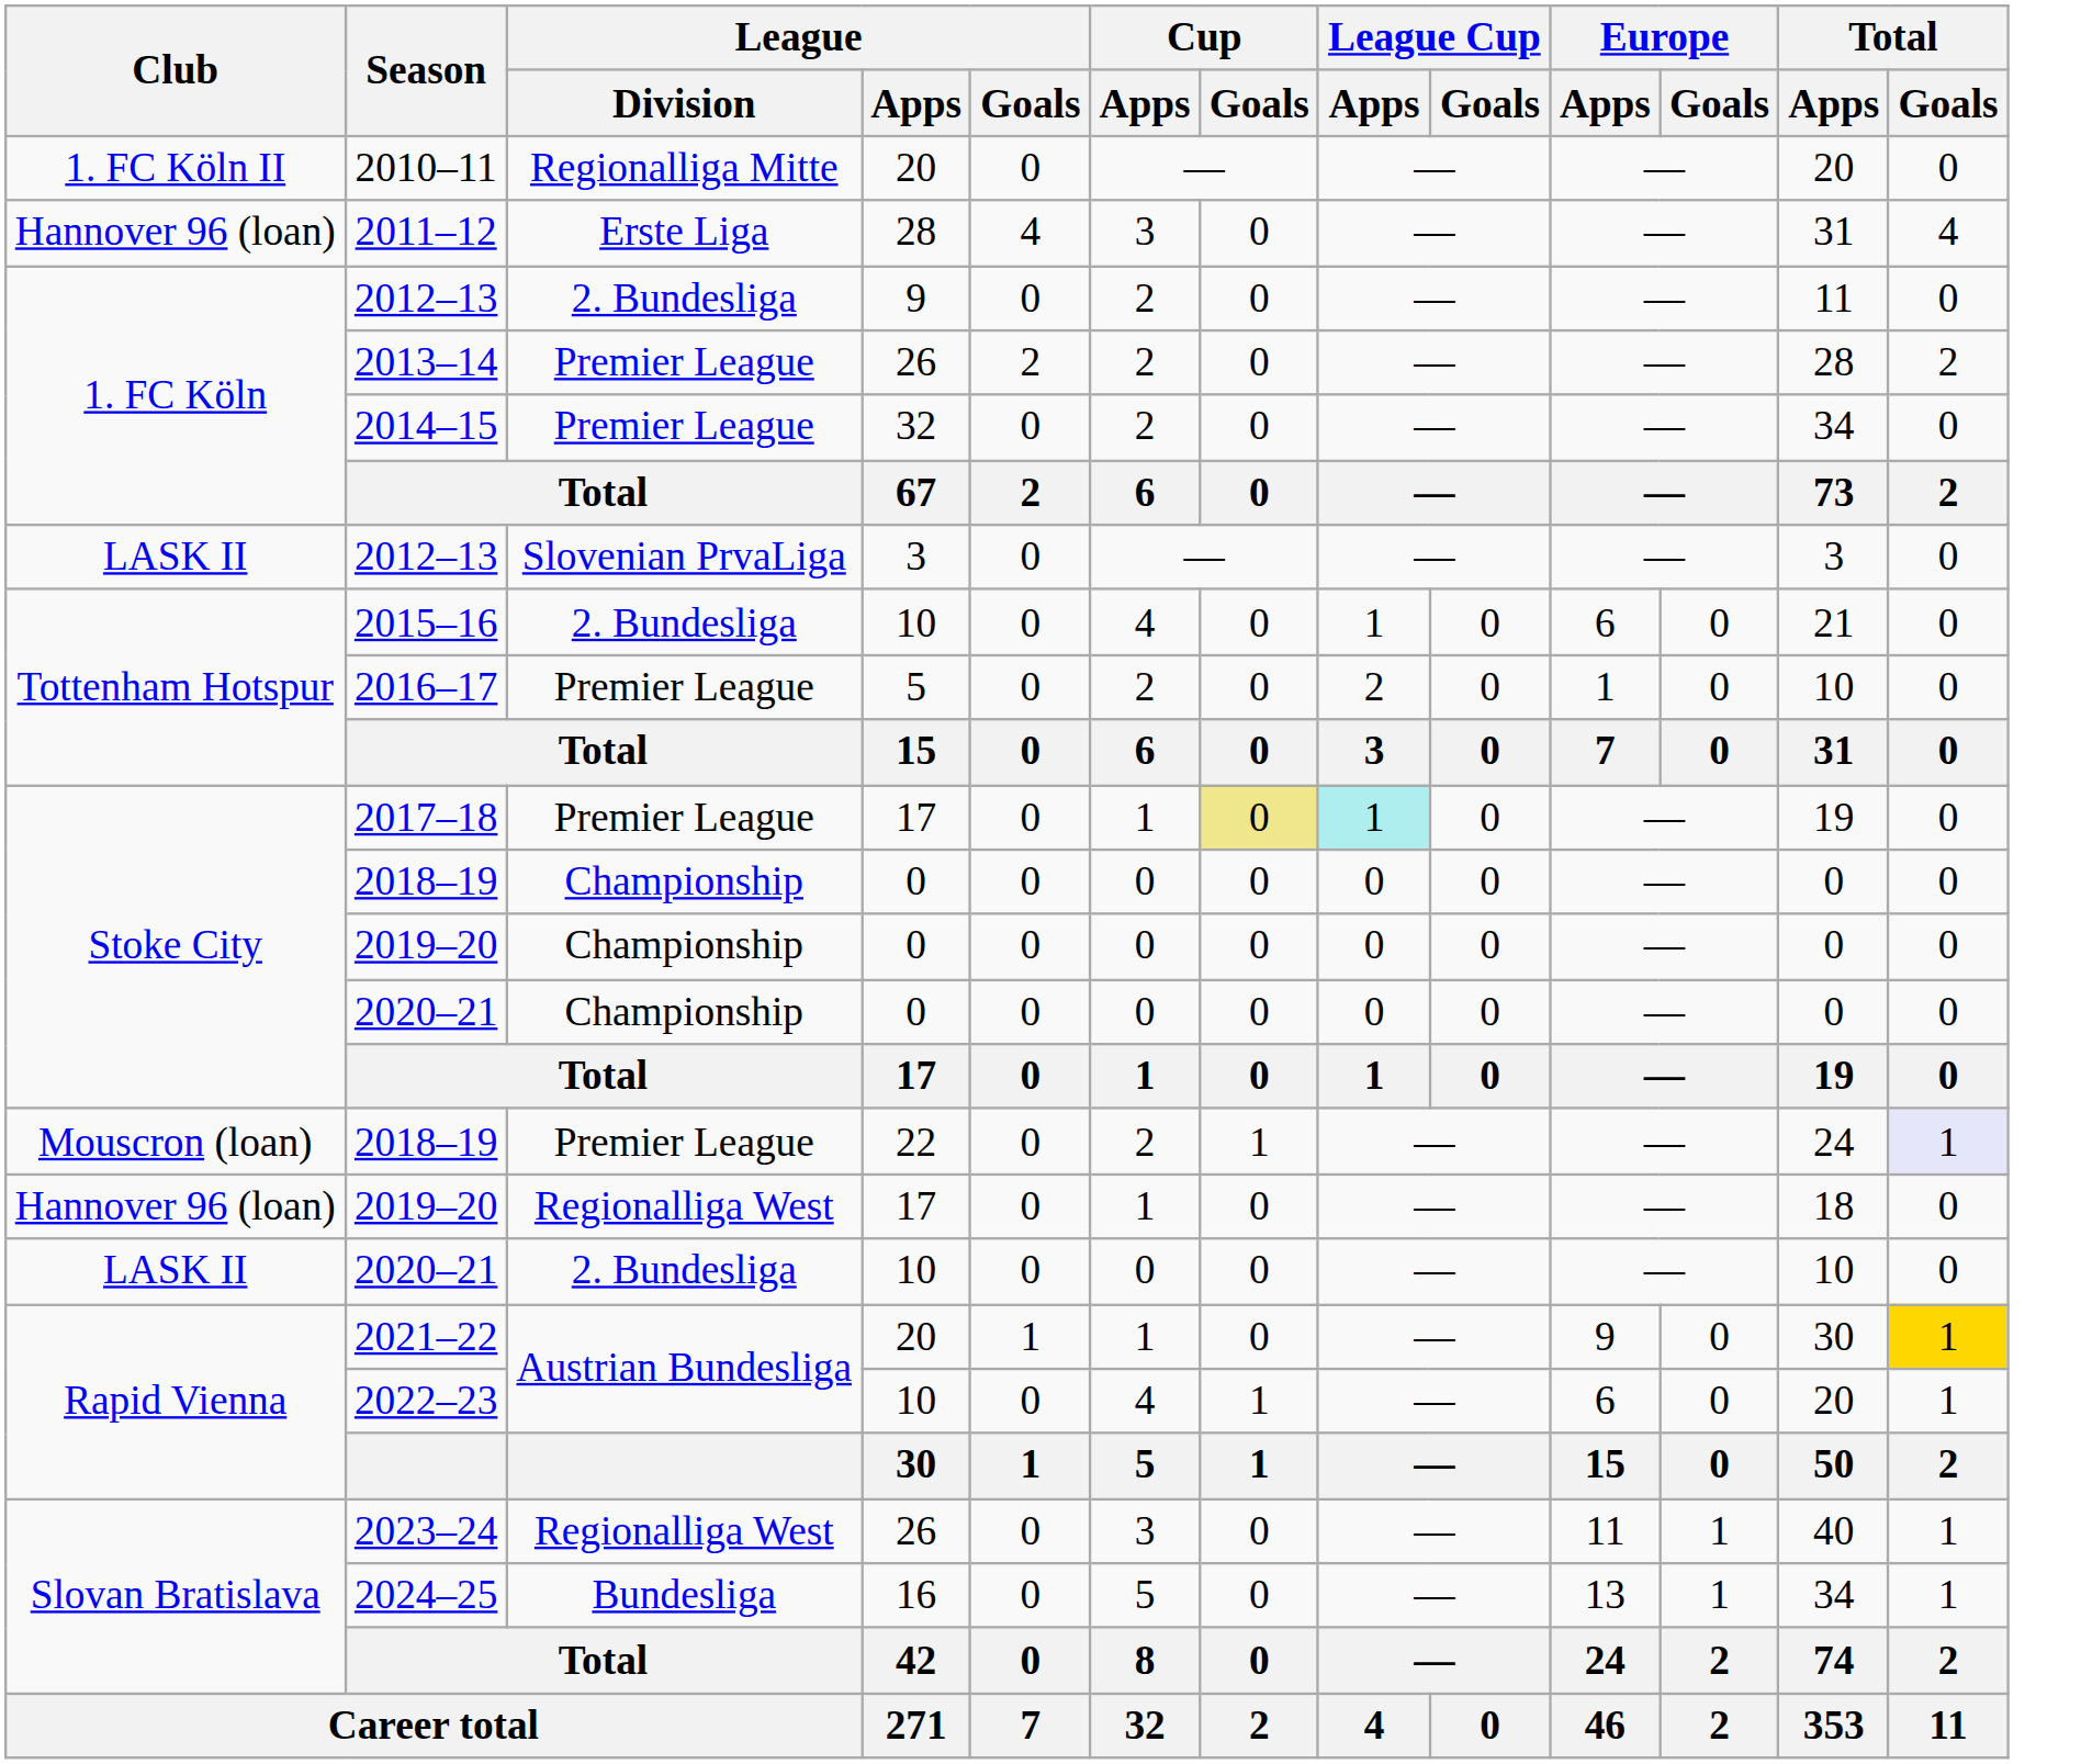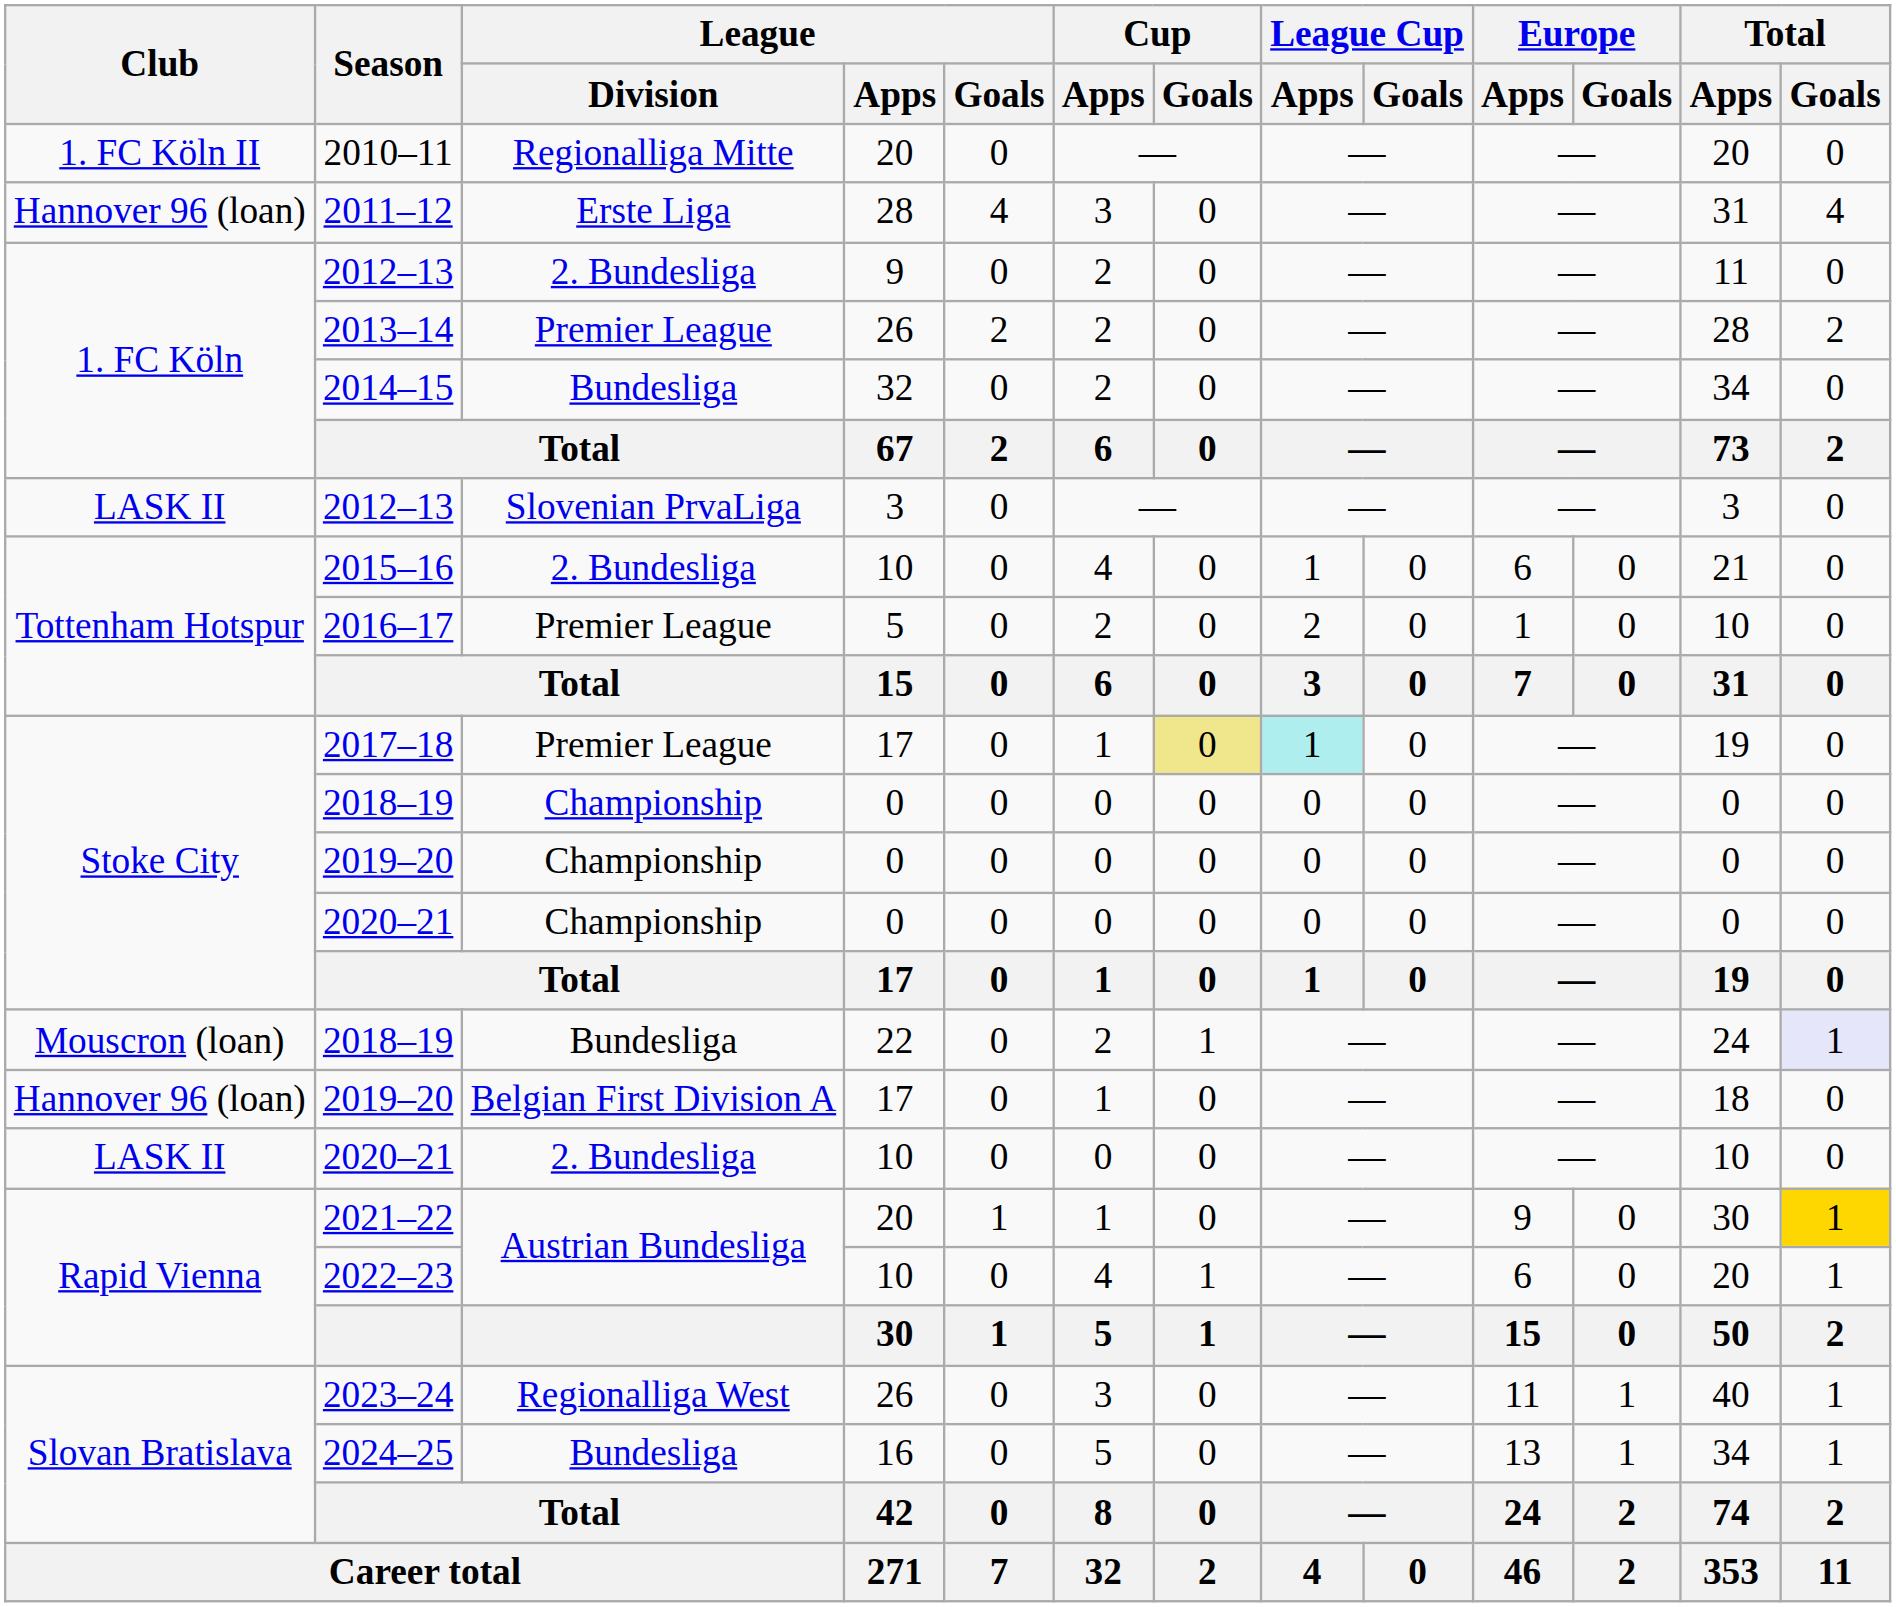 <table class="wikitable" style="text-align:center">
 <tr>
 <th rowspan="2">Club</th>
 <th rowspan="2">Season</th>
 <th colspan="3">League</th>
 <th colspan="2">Cup</th>
 <th colspan="2"><a href='#'>League Cup</a></th>
 <th colspan="2"><a href='#'>Europe</a></th>
 <th colspan="2">Total</th>
 </tr>
 <tr>
 <th>Division</th>
 <th>Apps</th>
 <th>Goals</th>
 <th>Apps</th>
 <th>Goals</th>
 <th>Apps</th>
 <th>Goals</th>
 <th>Apps</th>
 <th>Goals</th>
 <th>Apps</th>
 <th>Goals</th>
 </tr>
 <tr>
 <td><a href='#'>1. FC Köln II</a></td>
 <td>2010–11</td>
 <td><a href='#'>Regionalliga Mitte</a></td>
 <td>20</td>
 <td>0</td>
 <td colspan="2">—</td>
 <td colspan="2">—</td>
 <td colspan="2">—</td>
 <td>20</td>
 <td>0</td>
 </tr>
 <tr>
 <td><a href='#'>Hannover 96</a> (loan)</td>
 <td><a href='#'>2011–12</a></td>
 <td><a href='#'>Erste Liga</a></td>
 <td>28</td>
 <td>4</td>
 <td>3</td>
 <td>0</td>
 <td colspan="2">—</td>
 <td colspan="2">—</td>
 <td>31</td>
 <td>4</td>
 </tr>
 <tr>
 <td rowspan="4"><a href='#'>1. FC Köln</a></td>
 <td><a href='#'>2012–13</a></td>
 <td><a href='#'>2. Bundesliga</a></td>
 <td>9</td>
 <td>0</td>
 <td>2</td>
 <td>0</td>
 <td colspan="2">—</td>
 <td colspan="2">—</td>
 <td>11</td>
 <td>0</td>
 </tr>
 <tr>
 <td><a href='#'>2013–14</a></td>
 <td><a href='#'>Premier League</a></td>
 <td>26</td>
 <td>2</td>
 <td>2</td>
 <td>0</td>
 <td colspan="2">—</td>
 <td colspan="2">—</td>
 <td>28</td>
 <td>2</td>
 </tr>
 <tr>
 <td><a href='#'>2014–15</a></td>
-<td><a href='#'>Premier League</a></td>
+<td><a href='#'>Bundesliga</a></td>
 <td>32</td>
 <td>0</td>
 <td>2</td>
 <td>0</td>
 <td colspan="2">—</td>
 <td colspan="2">—</td>
 <td>34</td>
 <td>0</td>
 </tr>
 <tr>
 <th colspan="2">Total</th>
 <th>67</th>
 <th>2</th>
 <th>6</th>
 <th>0</th>
 <th colspan="2">—</th>
 <th colspan="2">—</th>
 <th>73</th>
 <th>2</th>
 </tr>
 <tr>
 <td><a href='#'>LASK II</a></td>
 <td><a href='#'>2012–13</a></td>
 <td><a href='#'>Slovenian PrvaLiga</a></td>
 <td>3</td>
 <td>0</td>
 <td colspan="2">—</td>
 <td colspan="2">—</td>
 <td colspan="2">—</td>
 <td>3</td>
 <td>0</td>
 </tr>
 <tr>
 <td rowspan="3"><a href='#'>Tottenham Hotspur</a></td>
 <td><a href='#'>2015–16</a></td>
 <td><a href='#'>2. Bundesliga</a></td>
 <td>10</td>
 <td>0</td>
 <td>4</td>
 <td>0</td>
 <td>1</td>
 <td>0</td>
 <td>6</td>
 <td>0</td>
 <td>21</td>
 <td>0</td>
 </tr>
 <tr>
 <td><a href='#'>2016–17</a></td>
 <td>Premier League</td>
 <td>5</td>
 <td>0</td>
 <td>2</td>
 <td>0</td>
 <td>2</td>
 <td>0</td>
 <td>1</td>
 <td>0</td>
 <td>10</td>
 <td>0</td>
 </tr>
 <tr>
 <th colspan="2">Total</th>
 <th>15</th>
 <th>0</th>
 <th>6</th>
 <th>0</th>
 <th>3</th>
 <th>0</th>
 <th>7</th>
 <th>0</th>
 <th>31</th>
 <th>0</th>
 </tr>
 <tr>
 <td rowspan="5"><a href='#'>Stoke City</a></td>
 <td><a href='#'>2017–18</a></td>
 <td>Premier League</td>
 <td>17</td>
 <td>0</td>
 <td>1</td>
 <td style="background: khaki;">0</td>
 <td style="background: paleturquoise;">1</td>
 <td>0</td>
 <td colspan="2">—</td>
 <td>19</td>
 <td>0</td>
 </tr>
 <tr>
 <td><a href='#'>2018–19</a></td>
 <td><a href='#'>Championship</a></td>
 <td>0</td>
 <td>0</td>
 <td>0</td>
 <td>0</td>
 <td>0</td>
 <td>0</td>
 <td colspan="2">—</td>
 <td>0</td>
 <td>0</td>
 </tr>
 <tr>
 <td><a href='#'>2019–20</a></td>
 <td>Championship</td>
 <td>0</td>
 <td>0</td>
 <td>0</td>
 <td>0</td>
 <td>0</td>
 <td>0</td>
 <td colspan="2">—</td>
 <td>0</td>
 <td>0</td>
 </tr>
 <tr>
 <td><a href='#'>2020–21</a></td>
 <td>Championship</td>
 <td>0</td>
 <td>0</td>
 <td>0</td>
 <td>0</td>
 <td>0</td>
 <td>0</td>
 <td colspan="2">—</td>
 <td>0</td>
 <td>0</td>
 </tr>
 <tr>
 <th colspan="2">Total</th>
 <th>17</th>
 <th>0</th>
 <th>1</th>
 <th>0</th>
 <th>1</th>
 <th>0</th>
 <th colspan="2">—</th>
 <th>19</th>
 <th>0</th>
 </tr>
 <tr>
 <td><a href='#'>Mouscron</a> (loan)</td>
 <td><a href='#'>2018–19</a></td>
-<td>Premier League</td>
+<td>Bundesliga</td>
 <td>22</td>
 <td>0</td>
 <td>2</td>
 <td>1</td>
 <td colspan="2">—</td>
 <td colspan="2">—</td>
 <td>24</td>
 <td style="background: lavender;">1</td>
 </tr>
 <tr>
 <td><a href='#'>Hannover 96</a> (loan)</td>
 <td><a href='#'>2019–20</a></td>
-<td><a href='#'>Regionalliga West</a></td>
+<td><a href='#'>Belgian First Division A</a></td>
 <td>17</td>
 <td>0</td>
 <td>1</td>
 <td>0</td>
 <td colspan="2">—</td>
 <td colspan="2">—</td>
 <td>18</td>
 <td>0</td>
 </tr>
 <tr>
 <td><a href='#'>LASK II</a></td>
 <td><a href='#'>2020–21</a></td>
 <td><a href='#'>2. Bundesliga</a></td>
 <td>10</td>
 <td>0</td>
 <td>0</td>
 <td>0</td>
 <td colspan="2">—</td>
 <td colspan="2">—</td>
 <td>10</td>
 <td>0</td>
 </tr>
 <tr>
 <td rowspan="3"><a href='#'>Rapid Vienna</a></td>
 <td><a href='#'>2021–22</a></td>
 <td rowspan="2"><a href='#'>Austrian Bundesliga</a></td>
 <td>20</td>
 <td>1</td>
 <td>1</td>
 <td>0</td>
 <td colspan="2">—</td>
 <td>9</td>
 <td>0</td>
 <td>30</td>
 <td style="background: gold;">1</td>
 </tr>
 <tr>
 <td><a href='#'>2022–23</a></td>
 <td>10</td>
 <td>0</td>
 <td>4</td>
 <td>1</td>
 <td colspan="2">—</td>
 <td>6</td>
 <td>0</td>
 <td>20</td>
 <td>1</td>
 </tr>
 <tr>
 <th></th>
 <th></th>
 <th>30</th>
 <th>1</th>
 <th>5</th>
 <th>1</th>
 <th colspan="2">—</th>
 <th>15</th>
 <th>0</th>
 <th>50</th>
 <th>2</th>
 </tr>
 <tr>
 <td rowspan="3"><a href='#'>Slovan Bratislava</a></td>
 <td><a href='#'>2023–24</a></td>
 <td><a href='#'>Regionalliga West</a></td>
 <td>26</td>
 <td>0</td>
 <td>3</td>
 <td>0</td>
 <td colspan="2">—</td>
 <td>11</td>
 <td>1</td>
 <td>40</td>
 <td>1</td>
 </tr>
 <tr>
 <td><a href='#'>2024–25</a></td>
 <td><a href='#'>Bundesliga</a></td>
 <td>16</td>
 <td>0</td>
 <td>5</td>
 <td>0</td>
 <td colspan="2">—</td>
 <td>13</td>
 <td>1</td>
 <td>34</td>
 <td>1</td>
 </tr>
 <tr>
 <th colspan="2">Total</th>
 <th>42</th>
 <th>0</th>
 <th>8</th>
 <th>0</th>
 <th colspan="2">—</th>
 <th>24</th>
 <th>2</th>
 <th>74</th>
 <th>2</th>
 </tr>
 <tr>
 <th colspan="3">Career total</th>
 <th>271</th>
 <th>7</th>
 <th>32</th>
 <th>2</th>
 <th>4</th>
 <th>0</th>
 <th>46</th>
 <th>2</th>
 <th>353</th>
 <th>11</th>
 </tr>
 </table>
